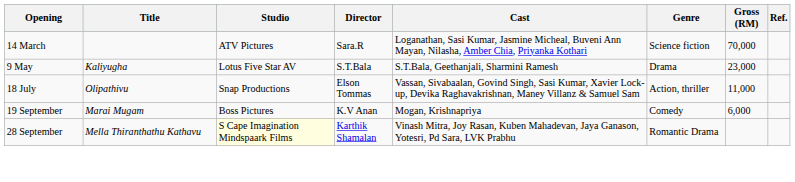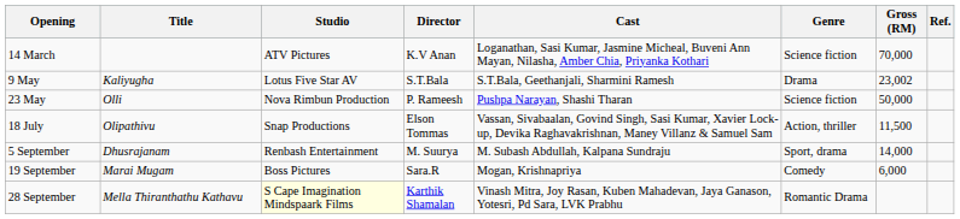 <table class="wikitable">
 <tr style="background:#b0e0e6; text-align:center;">
 <th style="width:10%;">Opening</th>
 <th style="width:17%;">Title</th>
 <th style="width:15%;">Studio</th>
 <th>Director</th>
 <th>Cast</th>
 <th style="width:10%;">Genre</th>
 <th>Gross (RM)</th>
 <th>Ref.</th>
 </tr>
 <tr>
 <td>14 March</td>
 <td><em></em></td>
 <td>ATV Pictures</td>
-<td>Sara.R</td>
+<td>K.V Anan</td>
 <td>Loganathan, Sasi Kumar, Jasmine Micheal, Buveni Ann Mayan, Nilasha, <a href='#'>Amber Chia</a>, <a href='#'>Priyanka Kothari</a></td>
 <td>Science fiction</td>
 <td>70,000</td>
 <td></td>
 </tr>
 <tr>
 <td>9 May</td>
 <td><em>Kaliyugha</em></td>
 <td>Lotus Five Star AV</td>
 <td>S.T.Bala</td>
 <td>S.T.Bala, Geethanjali, Sharmini Ramesh</td>
 <td>Drama</td>
-<td>23,000</td>
+<td>23,002</td>
+<td></td>
+</tr>
+<tr>
+<td>23 May</td>
+<td><em>Olli</em></td>
+<td>Nova Rimbun Production</td>
+<td>P. Rameesh</td>
+<td><a href='#'>Pushpa Narayan</a>, Shashi Tharan</td>
+<td>Science fiction</td>
+<td>50,000</td>
 <td></td>
 </tr>
 <tr>
 <td>18 July</td>
 <td><em>Olipathivu</em></td>
 <td>Snap Productions</td>
 <td>Elson Tommas</td>
 <td>Vassan, Sivabaalan, Govind Singh, Sasi Kumar, Xavier Lock-up, Devika Raghavakrishnan, Maney Villanz & Samuel Sam</td>
 <td>Action, thriller</td>
-<td>11,000</td>
+<td>11,500</td>
+<td></td>
+</tr>
+<tr>
+<td>5 September</td>
+<td><em>Dhusrajanam</em></td>
+<td>Renbash Entertainment</td>
+<td>M. Suurya</td>
+<td>M. Subash Abdullah, Kalpana Sundraju</td>
+<td>Sport, drama</td>
+<td>14,000</td>
 <td></td>
 </tr>
 <tr>
 <td>19 September</td>
 <td><em>Marai Mugam</em></td>
 <td>Boss Pictures</td>
-<td>K.V Anan</td>
+<td>Sara.R</td>
 <td>Mogan, Krishnapriya</td>
 <td>Comedy</td>
 <td>6,000</td>
 <td></td>
 </tr>
 <tr>
 <td>28 September</td>
 <td><em>Mella Thiranthathu Kathavu</em></td>
 <td style="background: lightyellow;">S Cape Imagination<br>Mindspaark Films</td>
 <td><a href='#'>Karthik Shamalan</a></td>
 <td>Vinash Mitra, Joy Rasan, Kuben Mahadevan, Jaya Ganason, Yotesri, Pd Sara, LVK Prabhu</td>
 <td>Romantic Drama</td>
 <td></td>
 <td></td>
 </tr>
 </table>
